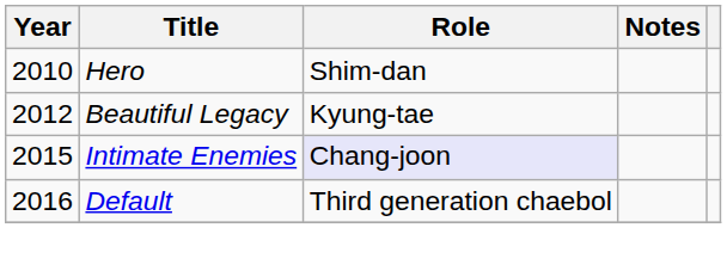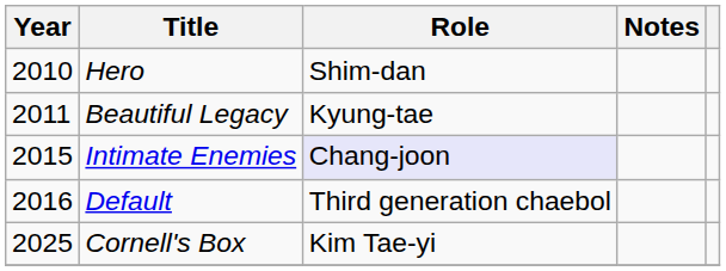 <table class="wikitable plainrowheaders sortable">
 <tr>
 <th scope="col">Year</th>
 <th scope="col">Title</th>
 <th scope="col">Role</th>
 <th scope="col" class="unsortable">Notes</th>
 <th scope="col" class="unsortable"></th>
 </tr>
 <tr>
 <td>2010</td>
 <td><em>Hero</em></td>
 <td>Shim-dan</td>
 <td></td>
 <td style="text-align:center;"></td>
 </tr>
 <tr>
-<td>2012</td>
+<td>2011</td>
 <td><em>Beautiful Legacy</em></td>
 <td>Kyung-tae</td>
 <td></td>
 <td style="text-align:center;"></td>
 </tr>
 <tr>
 <td>2015</td>
 <td><em><a href='#'>Intimate Enemies</a></em></td>
 <td style="background: lavender;">Chang-joon</td>
 <td></td>
 <td style="text-align:center;"></td>
 </tr>
 <tr>
 <td>2016</td>
 <td><em><a href='#'>Default</a></em></td>
 <td>Third generation chaebol</td>
 <td></td>
 <td></td>
 </tr>
 <tr>
+<td>2025</td>
+<td><em>Cornell's Box</em></td>
+<td>Kim Tae-yi</td>
+<td></td>
+<td style="text-align:center;"></td>
+</tr>
+<tr>
 </tr>
 </table>
